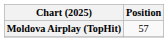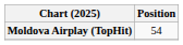 <table class="wikitable plainrowheaders" style="text-align:center">
 <tr>
 <th scope="col">Chart (2025)</th>
 <th scope="col">Position</th>
 </tr>
 <tr>
 <th scope="row">Moldova Airplay (TopHit)</th>
-<td>57</td>
+<td>54</td>
 </tr>
 <tr>
 </tr>
 </table>
